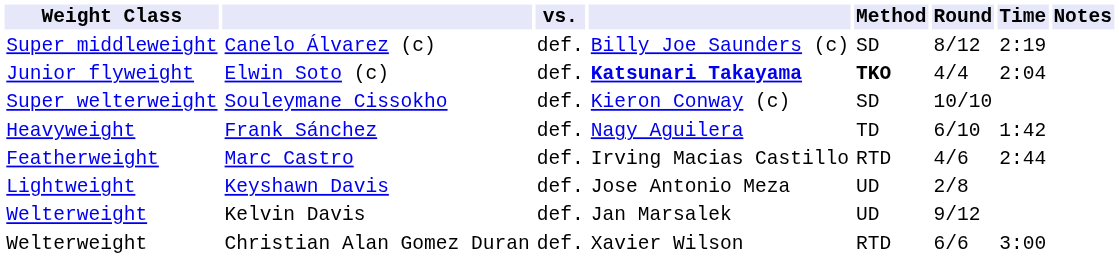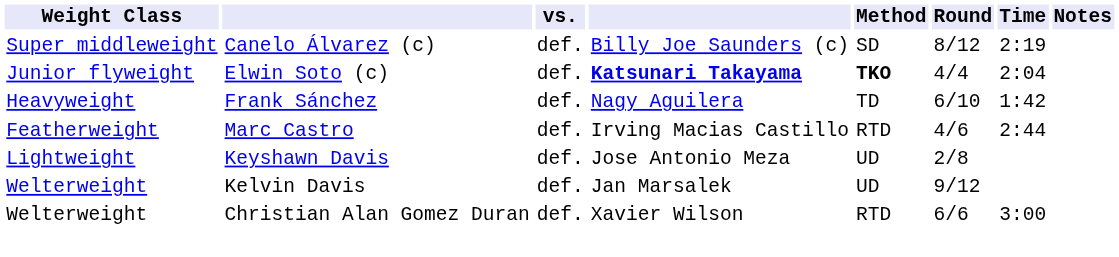 <table class="toccolours" style="font-size: 85%;">
 <tr>
 <th style="background:#e6e8fa; color:#000; text-align:center;">Weight Class</th>
 <th style="background:#e6e8fa; color:#000; text-align:center;"></th>
 <th style="background:#e6e8fa; color:#000; text-align:center;">vs.</th>
 <th style="background:#e6e8fa; color:#000; text-align:center;"></th>
 <th style="background:#e6e8fa; color:#000; text-align:center;">Method</th>
 <th style="background:#e6e8fa; color:#000; text-align:center;">Round</th>
 <th style="background:#e6e8fa; color:#000; text-align:center;">Time</th>
 <th style="background:#e6e8fa; color:#000; text-align:center;">Notes</th>
 </tr>
 <tr>
 <td><a href='#'>Super middleweight</a></td>
 <td> <a href='#'>Canelo Álvarez</a> (c)</td>
 <td>def.</td>
 <td> <a href='#'>Billy Joe Saunders</a> (c)</td>
 <td>SD</td>
 <td>8/12</td>
 <td>2:19</td>
 <td></td>
 </tr>
 <tr>
 <td><a href='#'>Junior flyweight</a></td>
 <td> <a href='#'>Elwin Soto</a> (c)</td>
 <td>def.</td>
 <td><strong> <a href='#'>Katsunari Takayama</a></strong></td>
 <td><strong>TKO</strong></td>
 <td>4/4</td>
 <td>2:04</td>
-<td></td>
-</tr>
-<tr>
-<td><a href='#'>Super welterweight</a></td>
-<td> <a href='#'>Souleymane Cissokho</a></td>
-<td>def.</td>
-<td> <a href='#'>Kieron Conway</a> (c)</td>
-<td>SD</td>
-<td>10/10</td>
-<td></td>
 <td></td>
 </tr>
 <tr>
 <td><a href='#'>Heavyweight</a></td>
 <td> <a href='#'>Frank Sánchez</a></td>
 <td>def.</td>
 <td> <a href='#'>Nagy Aguilera</a></td>
 <td>TD</td>
 <td>6/10</td>
 <td>1:42</td>
 </tr>
 <tr>
 <td><a href='#'>Featherweight</a></td>
 <td> <a href='#'>Marc Castro</a></td>
 <td>def.</td>
 <td> Irving Macias Castillo</td>
 <td>RTD</td>
 <td>4/6</td>
 <td>2:44</td>
 <td></td>
 </tr>
 <tr>
 <td><a href='#'>Lightweight</a></td>
 <td> <a href='#'>Keyshawn Davis</a></td>
 <td>def.</td>
 <td> Jose Antonio Meza</td>
 <td>UD</td>
 <td>2/8</td>
 <td></td>
 <td></td>
 </tr>
 <tr>
 <td><a href='#'>Welterweight</a></td>
 <td> Kelvin Davis</td>
 <td>def.</td>
 <td> Jan Marsalek</td>
 <td>UD</td>
 <td>9/12</td>
 <td></td>
 <td></td>
 </tr>
 <tr>
 <td>Welterweight</td>
 <td> Christian Alan Gomez Duran</td>
 <td>def.</td>
 <td> Xavier Wilson</td>
 <td>RTD</td>
 <td>6/6</td>
 <td>3:00</td>
 <td></td>
 </tr>
 <tr>
 </tr>
 </table>
